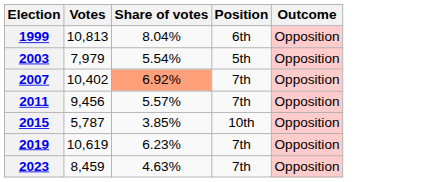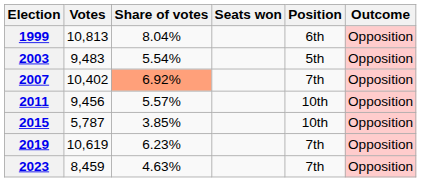 <table class="wikitable"  style="text-align:center;">
 <tr>
 <th>Election</th>
 <th>Votes</th>
 <th>Share of votes</th>
+<th>Seats won</th>
 <th>Position</th>
 <th>Outcome</th>
 </tr>
 <tr>
 <th><a href='#'>1999</a></th>
 <td>10,813</td>
 <td>8.04%</td>
+<td></td>
 <td>6th</td>
 <td style="background-color:#FFCCCC">Opposition</td>
 </tr>
 <tr>
 <th><a href='#'>2003</a></th>
-<td>7,979</td>
+<td>9,483</td>
 <td>5.54%</td>
+<td></td>
 <td>5th</td>
 <td style="background-color:#FFCCCC">Opposition</td>
 </tr>
 <tr>
 <th><a href='#'>2007</a></th>
 <td>10,402</td>
 <td style="background: lightsalmon;">6.92%</td>
+<td></td>
 <td>7th</td>
 <td style="background-color:#FFCCCC">Opposition</td>
 </tr>
 <tr>
 <th><a href='#'>2011</a></th>
 <td>9,456</td>
 <td>5.57%</td>
-<td>7th</td>
+<td></td>
+<td>10th</td>
 <td style="background-color:#FFCCCC">Opposition</td>
 </tr>
 <tr>
 <th><a href='#'>2015</a></th>
 <td>5,787</td>
 <td>3.85%</td>
+<td></td>
 <td>10th</td>
 <td style="background-color:#FFCCCC">Opposition</td>
 </tr>
 <tr>
 <th><a href='#'>2019</a></th>
 <td>10,619</td>
 <td>6.23%</td>
+<td></td>
 <td>7th</td>
 <td style="background-color:#FFCCCC">Opposition</td>
 </tr>
 <tr>
 <th><a href='#'>2023</a></th>
 <td>8,459</td>
 <td>4.63%</td>
+<td></td>
 <td>7th</td>
 <td style="background-color:#FFCCCC">Opposition</td>
 </tr>
 </table>
